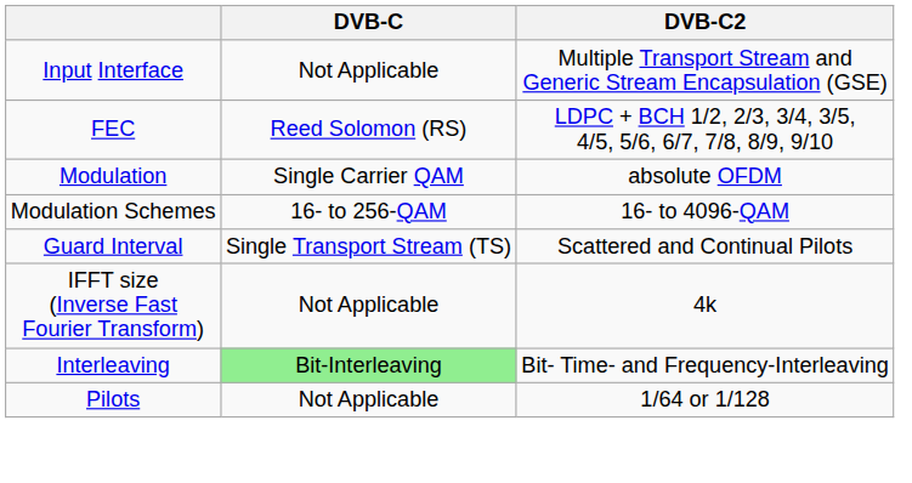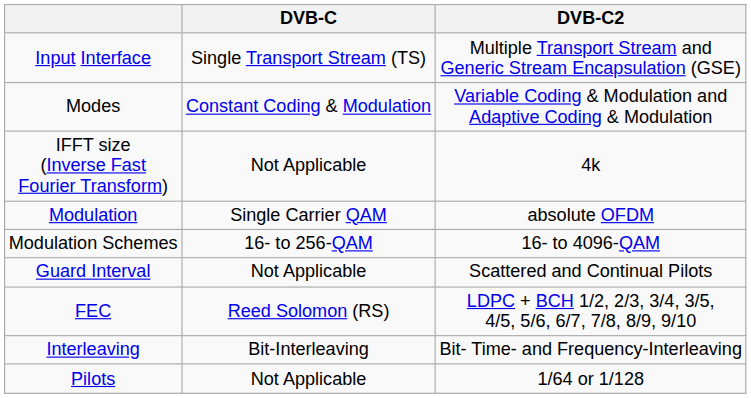 <table class="wikitable" style="font-size: 100%; text-align: center;">
 <tr>
 <th></th>
 <th>DVB-C</th>
 <th>DVB-C2</th>
 </tr>
 <tr>
 <td><a href='#'>Input</a> <a href='#'>Interface</a></td>
-<td>Not Applicable</td>
+<td>Single <a href='#'>Transport Stream</a> (TS)</td>
 <td>Multiple <a href='#'>Transport Stream</a> and<br><a href='#'>Generic Stream Encapsulation</a> (GSE)</td>
 </tr>
 <tr>
-<td><a href='#'>FEC</a></td>
-<td><a href='#'>Reed Solomon</a> (RS)</td>
-<td><a href='#'>LDPC</a> + <a href='#'>BCH</a> 1/2, 2/3, 3/4, 3/5,<br>4/5, 5/6, 6/7, 7/8, 8/9, 9/10</td>
+<td>Modes</td>
+<td><a href='#'>Constant Coding</a> & <a href='#'>Modulation</a></td>
+<td><a href='#'>Variable Coding</a> & Modulation and<br><a href='#'>Adaptive Coding</a> & Modulation</td>
+</tr>
+<tr>
+<td>IFFT size<br>(<a href='#'>Inverse Fast<br>Fourier Transform</a>)</td>
+<td>Not Applicable</td>
+<td>4k</td>
 </tr>
 <tr>
 <td><a href='#'>Modulation</a></td>
 <td>Single Carrier <a href='#'>QAM</a></td>
 <td>absolute <a href='#'>OFDM</a></td>
 </tr>
 <tr>
 <td>Modulation Schemes</td>
 <td>16- to 256-<a href='#'>QAM</a></td>
 <td>16- to 4096-<a href='#'>QAM</a></td>
 </tr>
 <tr>
 <td><a href='#'>Guard Interval</a></td>
-<td>Single <a href='#'>Transport Stream</a> (TS)</td>
+<td>Not Applicable</td>
 <td>Scattered  and Continual Pilots</td>
 </tr>
 <tr>
-<td>IFFT size<br>(<a href='#'>Inverse Fast<br>Fourier Transform</a>)</td>
-<td>Not Applicable</td>
-<td>4k</td>
+<td><a href='#'>FEC</a></td>
+<td><a href='#'>Reed Solomon</a> (RS)</td>
+<td><a href='#'>LDPC</a> + <a href='#'>BCH</a> 1/2, 2/3, 3/4, 3/5,<br>4/5, 5/6, 6/7, 7/8, 8/9, 9/10</td>
 </tr>
 <tr>
 <td><a href='#'>Interleaving</a></td>
-<td style="background: lightgreen;">Bit-Interleaving</td>
+<td>Bit-Interleaving</td>
 <td>Bit- Time- and Frequency-Interleaving</td>
 </tr>
 <tr>
 <td><a href='#'>Pilots</a></td>
 <td>Not Applicable</td>
 <td>1/64 or 1/128</td>
 </tr>
 </table>
